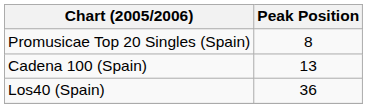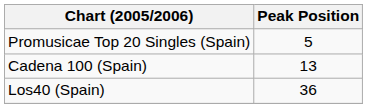 <table class="wikitable">
 <tr>
 <th align="center">Chart (2005/2006)</th>
 <th align="center">Peak Position</th>
 </tr>
 <tr>
 <td align="left">Promusicae Top 20 Singles (Spain)</td>
-<td align="center">8</td>
+<td align="center">5</td>
 </tr>
 <tr>
 <td align="left">Cadena 100 (Spain)</td>
 <td align="center">13</td>
 </tr>
 <tr>
 <td align="left">Los40 (Spain)</td>
 <td align="center">36</td>
 </tr>
 <tr>
 </tr>
 </table>
